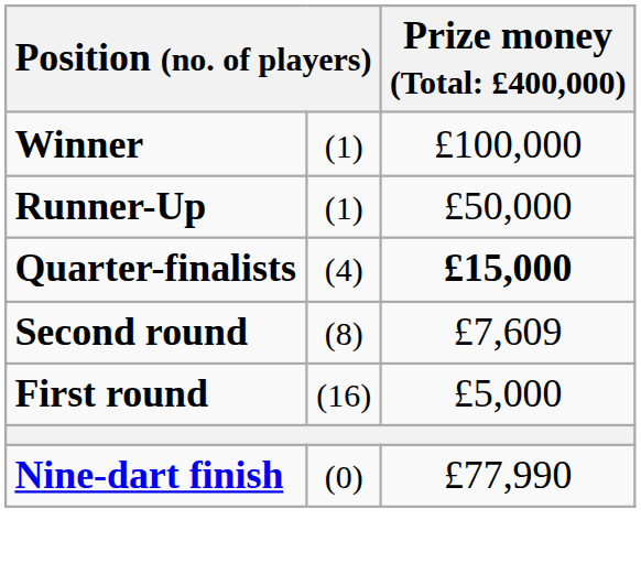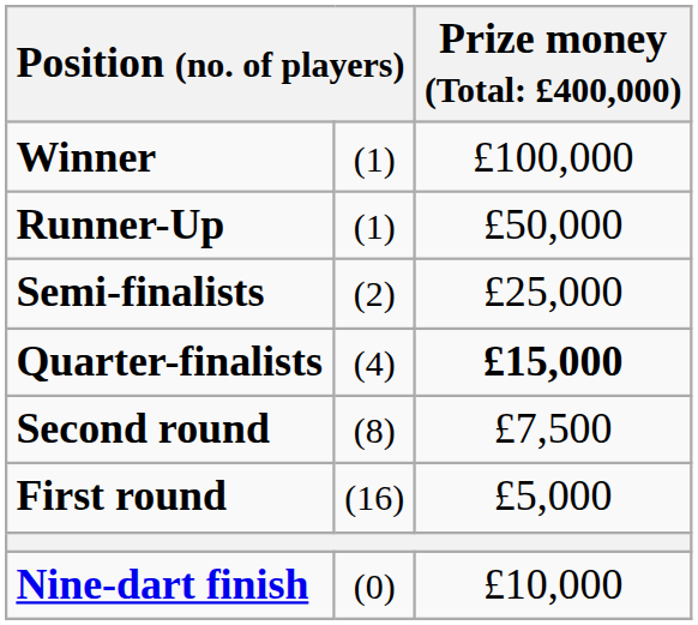 <table class="wikitable">
 <tr>
 <th colspan=2>Position <small>(no. of players)</small></th>
 <th>Prize money<br><small>(Total: £400,000)</small></th>
 </tr>
 <tr>
 <td><strong>Winner</strong></td>
 <td align=center><small>(1)</small></td>
 <td align=center>£100,000</td>
 </tr>
 <tr>
 <td><strong>Runner-Up</strong></td>
 <td align=center><small>(1)</small></td>
 <td align=center>£50,000</td>
 </tr>
 <tr>
+<td><strong>Semi-finalists</strong></td>
+<td align=center><small>(2)</small></td>
+<td align=center>£25,000</td>
+</tr>
+<tr>
 <td><strong>Quarter-finalists</strong></td>
 <td align=center><small>(4)</small></td>
 <td align=center><strong>£15,000</strong></td>
 </tr>
 <tr>
 <td><strong>Second round</strong></td>
 <td align=center><small>(8)</small></td>
-<td align=center>£7,609</td>
+<td align=center>£7,500</td>
 </tr>
 <tr>
 <td><strong>First round</strong></td>
 <td align=center><small>(16)</small></td>
 <td align=center>£5,000</td>
 </tr>
 <tr>
 <th colspan=3></th>
 </tr>
 <tr>
 <td><strong><a href='#'>Nine-dart finish</a></strong></td>
 <td align=center><small>(0)</small></td>
-<td align=center>£77,990</td>
+<td align=center>£10,000</td>
 </tr>
 </table>
